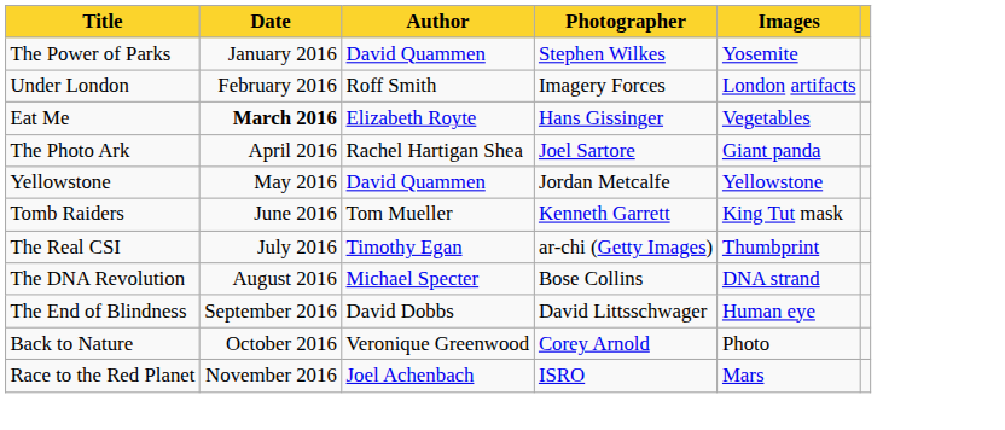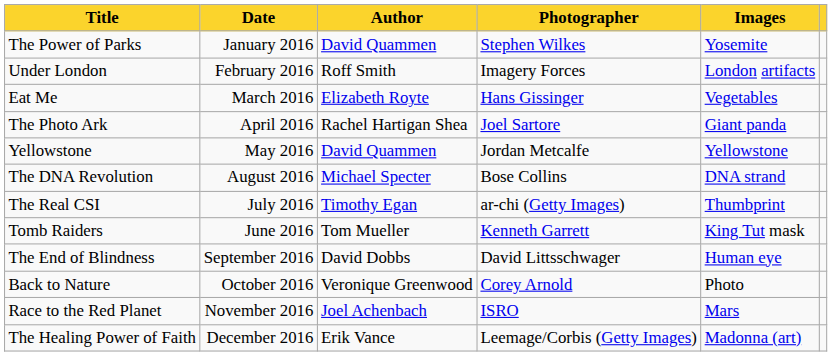 <table class="wikitable">
 <tr>
 <th scope="col" style="background-color:#fbd42c;">Title</th>
 <th scope="col" style="background-color:#fbd42c;">Date</th>
 <th scope="col" style="background-color:#fbd42c;">Author</th>
 <th scope="col" style="background-color:#fbd42c;">Photographer</th>
 <th scope="col" style="background-color:#fbd42c;">Images</th>
 <th scope="col" style="background-color:#fbd42c;"></th>
 </tr>
 <tr>
 <td scope="row">The Power of Parks</td>
 <td style="text-align:right;">January 2016</td>
 <td><a href='#'>David Quammen</a></td>
 <td><a href='#'>Stephen Wilkes</a></td>
 <td><a href='#'>Yosemite</a></td>
 <td></td>
 </tr>
 <tr>
 <td scope="row">Under London</td>
 <td style="text-align:right;">February 2016</td>
 <td>Roff Smith</td>
 <td>Imagery Forces</td>
 <td><a href='#'>London</a> <a href='#'>artifacts</a></td>
 <td></td>
 </tr>
 <tr>
 <td scope="row">Eat Me</td>
-<td style="text-align:right;"><strong>March 2016</strong></td>
+<td style="text-align:right;">March 2016</td>
 <td><a href='#'>Elizabeth Royte</a></td>
 <td><a href='#'>Hans Gissinger</a></td>
 <td><a href='#'>Vegetables</a></td>
 <td></td>
 </tr>
 <tr>
 <td scope="row">The Photo Ark</td>
 <td style="text-align:right;">April 2016</td>
 <td>Rachel Hartigan Shea</td>
 <td><a href='#'>Joel Sartore</a></td>
 <td><a href='#'>Giant panda</a></td>
 <td></td>
 </tr>
 <tr>
 <td scope="row">Yellowstone</td>
 <td style="text-align:right;">May 2016</td>
 <td><a href='#'>David Quammen</a></td>
 <td>Jordan Metcalfe</td>
 <td><a href='#'>Yellowstone</a></td>
 <td></td>
 </tr>
 <tr>
-<td scope="row">Tomb Raiders</td>
-<td style="text-align:right;">June 2016</td>
-<td>Tom Mueller</td>
-<td><a href='#'>Kenneth Garrett</a></td>
-<td><a href='#'>King Tut</a> mask</td>
+<td scope="row">The DNA Revolution</td>
+<td style="text-align:right;">August 2016</td>
+<td><a href='#'>Michael Specter</a></td>
+<td>Bose Collins</td>
+<td><a href='#'>DNA strand</a></td>
 <td></td>
 </tr>
 <tr>
 <td scope="row">The Real CSI</td>
 <td style="text-align:right;">July 2016</td>
 <td><a href='#'>Timothy Egan</a></td>
 <td>ar-chi (<a href='#'>Getty Images</a>)</td>
 <td><a href='#'>Thumbprint</a></td>
 <td></td>
 </tr>
 <tr>
-<td scope="row">The DNA Revolution</td>
-<td style="text-align:right;">August 2016</td>
-<td><a href='#'>Michael Specter</a></td>
-<td>Bose Collins</td>
-<td><a href='#'>DNA strand</a></td>
+<td scope="row">Tomb Raiders</td>
+<td style="text-align:right;">June 2016</td>
+<td>Tom Mueller</td>
+<td><a href='#'>Kenneth Garrett</a></td>
+<td><a href='#'>King Tut</a> mask</td>
 <td></td>
 </tr>
 <tr>
 <td scope="row">The End of Blindness</td>
 <td style="text-align:right;">September 2016</td>
 <td>David Dobbs</td>
 <td>David Littsschwager</td>
 <td><a href='#'>Human eye</a></td>
 <td></td>
 </tr>
 <tr>
 <td scope="row">Back to Nature</td>
 <td style="text-align:right;">October 2016</td>
 <td>Veronique Greenwood</td>
 <td><a href='#'>Corey Arnold</a></td>
 <td>Photo</td>
 <td></td>
 </tr>
 <tr>
 <td scope="row">Race to the Red Planet</td>
 <td style="text-align:right;">November 2016</td>
 <td><a href='#'>Joel Achenbach</a></td>
 <td><a href='#'>ISRO</a></td>
 <td><a href='#'>Mars</a></td>
 <td></td>
 </tr>
+<tr>
+<td scope="row">The Healing Power of Faith</td>
+<td style="text-align:right;">December 2016</td>
+<td>Erik Vance</td>
+<td>Leemage/Corbis (<a href='#'>Getty Images</a>)</td>
+<td> <a href='#'>Madonna (art)</a></td>
+<td></td>
+</tr>
 </table>
